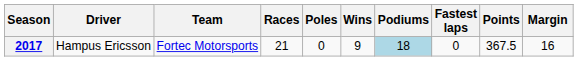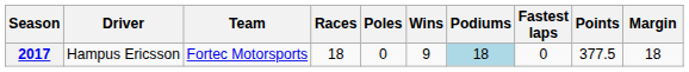 <table class="wikitable " style="font-size:85%; text-align:center;">
 <tr>
 <th scope=col>Season</th>
 <th scope=col>Driver</th>
 <th scope=col>Team</th>
 <th scope=col>Races</th>
 <th scope=col>Poles</th>
 <th scope=col>Wins</th>
 <th scope=col>Podiums</th>
 <th scope=col width="40">Fastest laps</th>
 <th scope=col>Points</th>
 <th scope=col width="50">Margin</th>
 </tr>
 <tr>
 <th><a href='#'>2017</a></th>
 <td align=left> Hampus Ericsson</td>
 <td align=left> <a href='#'>Fortec Motorsports</a></td>
-<td>21</td>
+<td>18</td>
 <td>0</td>
 <td>9</td>
 <td style="background: lightblue;">18</td>
 <td>0</td>
-<td>367.5</td>
-<td>16</td>
+<td>377.5</td>
+<td>18</td>
 </tr>
 </table>
